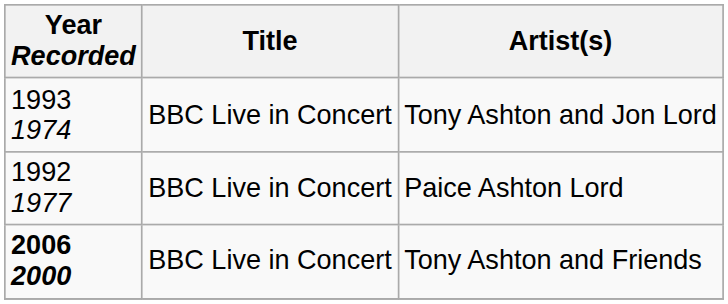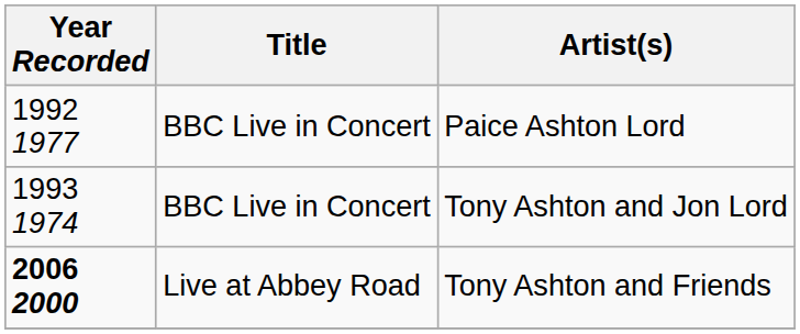 <table class="wikitable">
 <tr>
 <th>Year <br> <em>Recorded</em></th>
 <th>Title</th>
 <th>Artist(s)</th>
 </tr>
 <tr>
+<td>1992 <br> <em>1977</em></td>
+<td>BBC Live in Concert</td>
+<td>Paice Ashton  Lord</td>
+</tr>
+<tr>
 <td>1993 <br> <em>1974</em></td>
 <td>BBC Live in Concert</td>
 <td>Tony Ashton and Jon Lord</td>
 </tr>
 <tr>
-<td>1992 <br> <em>1977</em></td>
-<td>BBC Live in Concert</td>
-<td>Paice Ashton  Lord</td>
-</tr>
-<tr>
 <td><strong>2006 <br> <em>2000</em></strong></td>
-<td>BBC Live in Concert</td>
+<td>Live at Abbey Road</td>
 <td>Tony Ashton and Friends</td>
 </tr>
 <tr>
 </tr>
 </table>
